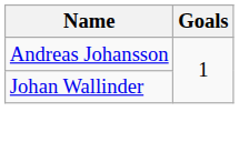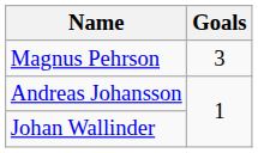 <table class="wikitable">
 <tr>
 <th>Name</th>
 <th>Goals</th>
+</tr>
+<tr>
+<td> <a href='#'>Magnus Pehrson</a></td>
+<td style="text-align:center;">3</td>
 </tr>
 <tr>
 <td> <a href='#'>Andreas Johansson</a></td>
 <td rowspan="2" style="text-align:center;">1</td>
 </tr>
 <tr>
 <td> <a href='#'>Johan Wallinder</a></td>
 </tr>
 </table>
